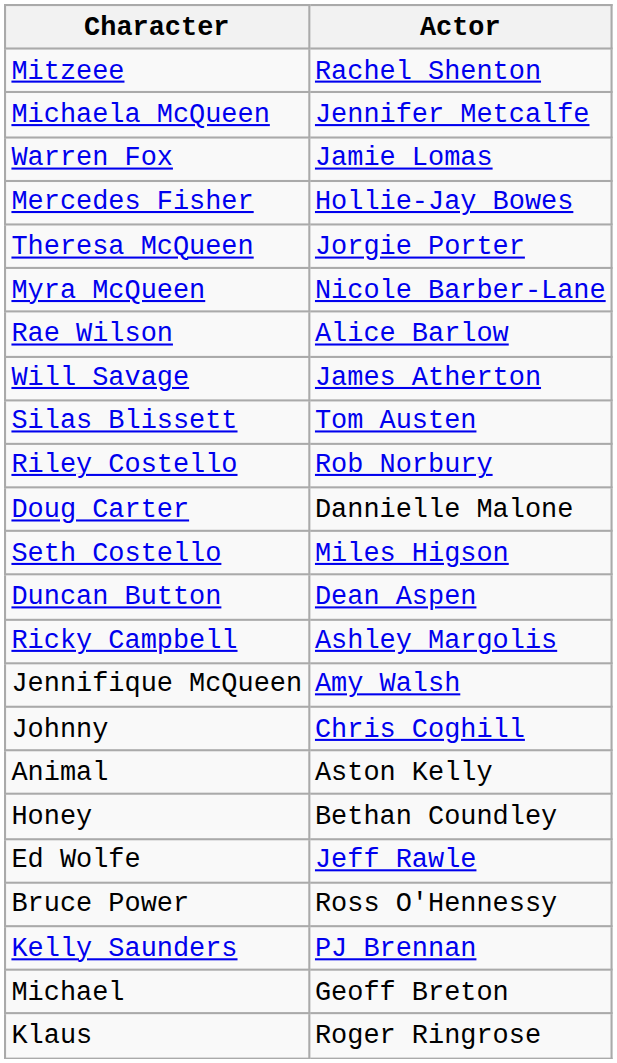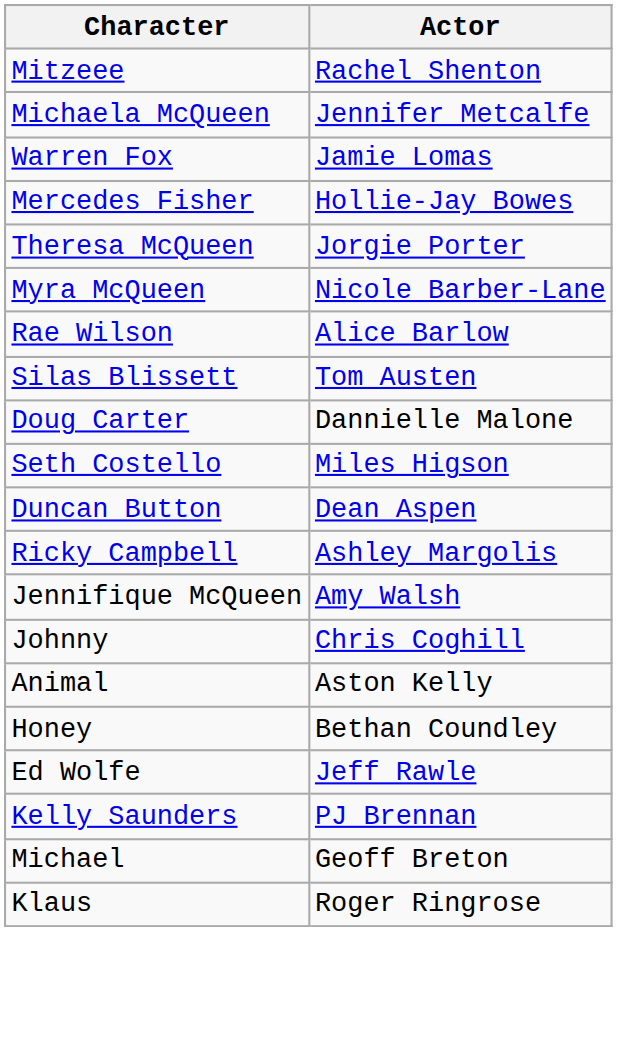 <table class="wikitable" border="1">
 <tr>
 <th>Character</th>
 <th>Actor</th>
 </tr>
 <tr>
 <td><a href='#'>Mitzeee</a></td>
 <td><a href='#'>Rachel Shenton</a></td>
 </tr>
 <tr>
 <td><a href='#'>Michaela McQueen</a></td>
 <td><a href='#'>Jennifer Metcalfe</a></td>
 </tr>
 <tr>
 <td><a href='#'>Warren Fox</a></td>
 <td><a href='#'>Jamie Lomas</a></td>
 </tr>
 <tr>
 <td><a href='#'>Mercedes Fisher</a></td>
 <td><a href='#'>Hollie-Jay Bowes</a></td>
 </tr>
 <tr>
 <td><a href='#'>Theresa McQueen</a></td>
 <td><a href='#'>Jorgie Porter</a></td>
 </tr>
 <tr>
 <td><a href='#'>Myra McQueen</a></td>
 <td><a href='#'>Nicole Barber-Lane</a></td>
 </tr>
 <tr>
 <td><a href='#'>Rae Wilson</a></td>
 <td><a href='#'>Alice Barlow</a></td>
 </tr>
 <tr>
-<td><a href='#'>Will Savage</a></td>
-<td><a href='#'>James Atherton</a></td>
-</tr>
-<tr>
 <td><a href='#'>Silas Blissett</a></td>
 <td><a href='#'>Tom Austen</a></td>
-</tr>
-<tr>
-<td><a href='#'>Riley Costello</a></td>
-<td><a href='#'>Rob Norbury</a></td>
 </tr>
 <tr>
 <td><a href='#'>Doug Carter</a></td>
 <td>Dannielle Malone</td>
 </tr>
 <tr>
 <td><a href='#'>Seth Costello</a></td>
 <td><a href='#'>Miles Higson</a></td>
 </tr>
 <tr>
 <td><a href='#'>Duncan Button</a></td>
 <td><a href='#'>Dean Aspen</a></td>
 </tr>
 <tr>
 <td><a href='#'>Ricky Campbell</a></td>
 <td><a href='#'>Ashley Margolis</a></td>
 </tr>
 <tr>
 <td>Jennifique McQueen</td>
 <td><a href='#'>Amy Walsh</a></td>
 </tr>
 <tr>
 <td>Johnny</td>
 <td><a href='#'>Chris Coghill</a></td>
 </tr>
 <tr>
 <td>Animal</td>
 <td>Aston Kelly</td>
 </tr>
 <tr>
 <td>Honey</td>
 <td>Bethan Coundley</td>
 </tr>
 <tr>
 <td>Ed Wolfe</td>
 <td><a href='#'>Jeff Rawle</a></td>
 </tr>
 <tr>
-<td>Bruce Power</td>
-<td>Ross O'Hennessy</td>
-</tr>
-<tr>
 <td><a href='#'>Kelly Saunders</a></td>
 <td><a href='#'>PJ Brennan</a></td>
 </tr>
 <tr>
 <td>Michael</td>
 <td>Geoff Breton</td>
 </tr>
 <tr>
 <td>Klaus</td>
 <td>Roger Ringrose</td>
 </tr>
 </table>
